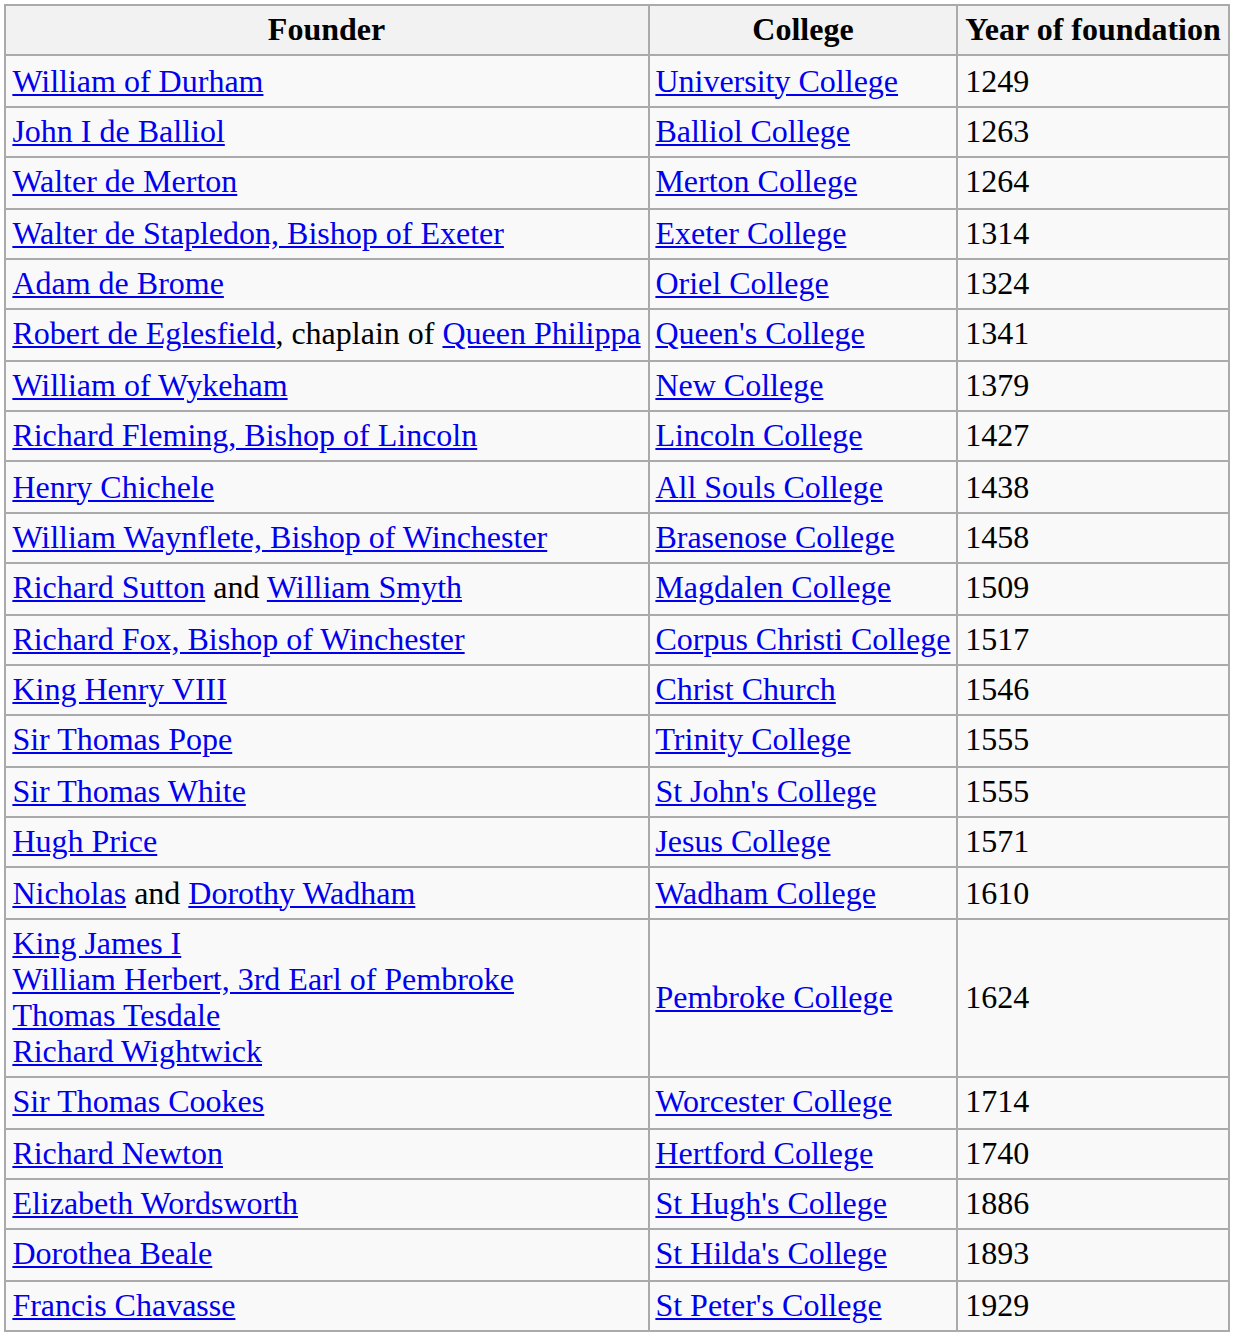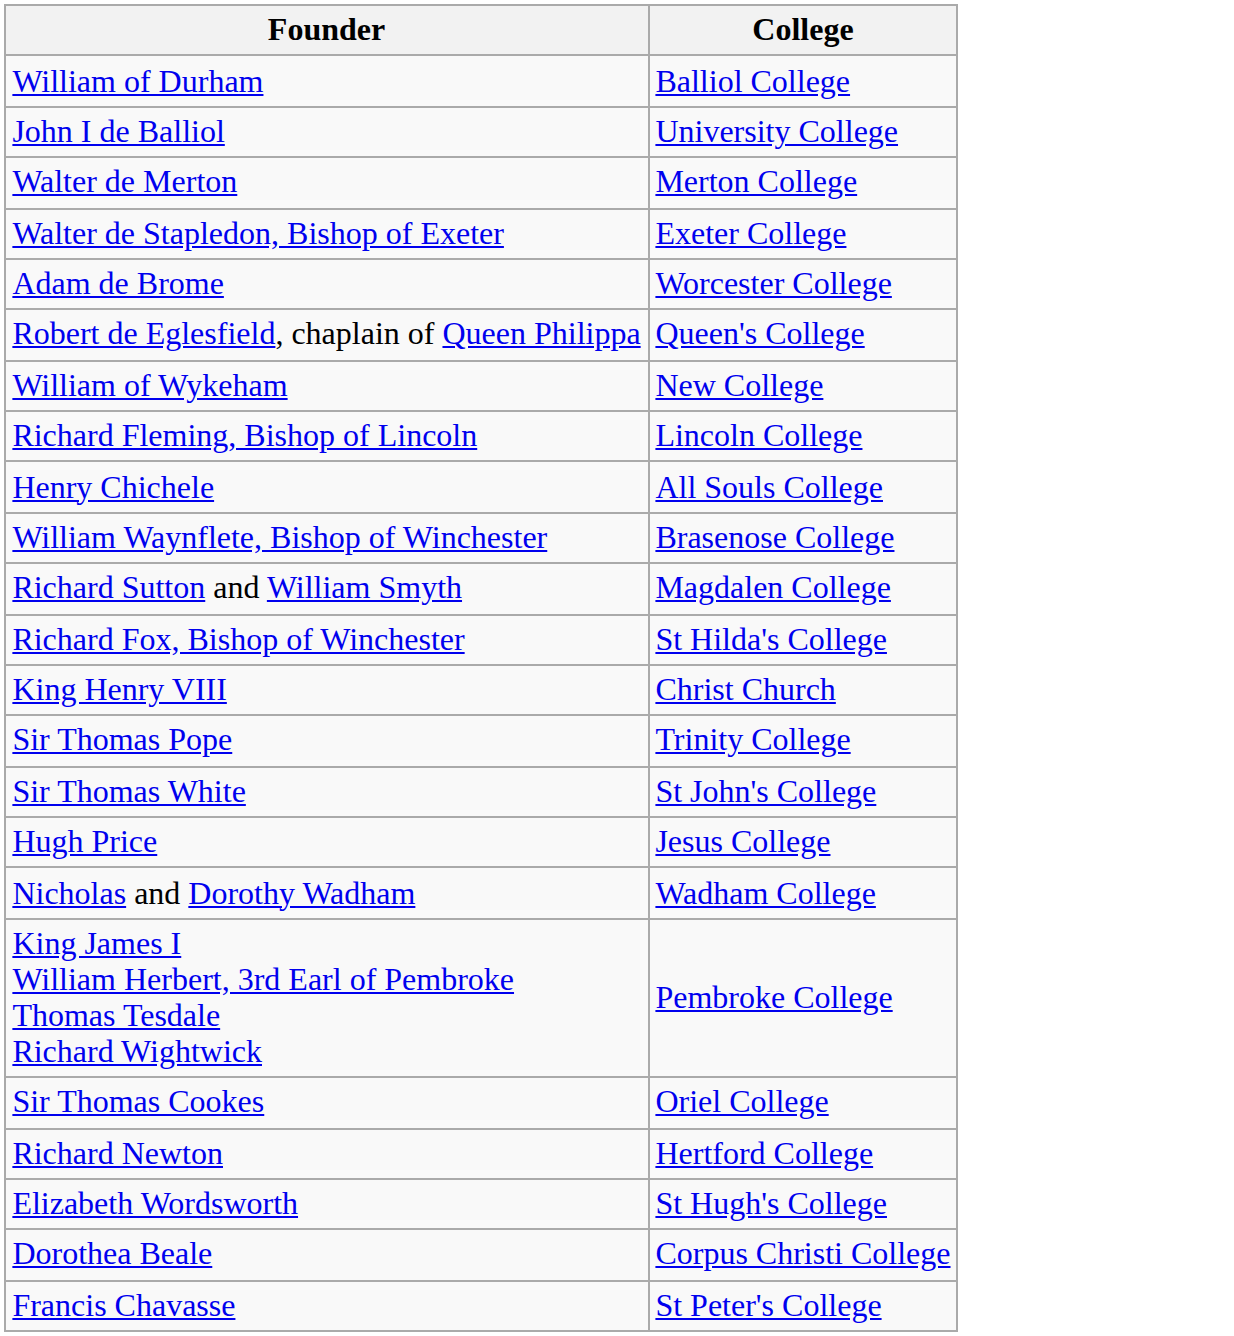 <table class="wikitable">
 <tr>
 <th>Founder</th>
 <th>College</th>
-<th>Year of foundation</th>
 </tr>
 <tr>
 <td><a href='#'>William of Durham</a></td>
-<td><a href='#'>University College</a></td>
-<td>1249</td>
+<td><a href='#'>Balliol College</a></td>
 </tr>
 <tr>
 <td><a href='#'>John I de Balliol</a></td>
-<td><a href='#'>Balliol College</a></td>
-<td>1263</td>
+<td><a href='#'>University College</a></td>
 </tr>
 <tr>
 <td><a href='#'>Walter de Merton</a></td>
 <td><a href='#'>Merton College</a></td>
-<td>1264</td>
 </tr>
 <tr>
 <td><a href='#'>Walter de Stapledon, Bishop of Exeter</a></td>
 <td><a href='#'>Exeter College</a></td>
-<td>1314</td>
 </tr>
 <tr>
 <td><a href='#'>Adam de Brome</a></td>
-<td><a href='#'>Oriel College</a></td>
-<td>1324</td>
+<td><a href='#'>Worcester College</a></td>
 </tr>
 <tr>
 <td><a href='#'>Robert de Eglesfield</a>, chaplain of <a href='#'>Queen Philippa</a></td>
 <td><a href='#'>Queen's College</a></td>
-<td>1341</td>
 </tr>
 <tr>
 <td><a href='#'>William of Wykeham</a></td>
 <td><a href='#'>New College</a></td>
-<td>1379</td>
 </tr>
 <tr>
 <td><a href='#'>Richard Fleming, Bishop of Lincoln</a></td>
 <td><a href='#'>Lincoln College</a></td>
-<td>1427</td>
 </tr>
 <tr>
 <td><a href='#'>Henry Chichele</a></td>
 <td><a href='#'>All Souls College</a></td>
-<td>1438</td>
 </tr>
 <tr>
 <td><a href='#'>William Waynflete, Bishop of Winchester</a></td>
 <td><a href='#'>Brasenose College</a></td>
-<td>1458</td>
 </tr>
 <tr>
 <td><a href='#'>Richard Sutton</a> and <a href='#'>William Smyth</a></td>
 <td><a href='#'>Magdalen College</a></td>
-<td>1509</td>
 </tr>
 <tr>
 <td><a href='#'>Richard Fox, Bishop of Winchester</a></td>
-<td><a href='#'>Corpus Christi College</a></td>
-<td>1517</td>
+<td><a href='#'>St Hilda's College</a></td>
 </tr>
 <tr>
 <td><a href='#'>King Henry VIII</a></td>
 <td><a href='#'>Christ Church</a></td>
-<td>1546</td>
 </tr>
 <tr>
 <td><a href='#'>Sir Thomas Pope</a></td>
 <td><a href='#'>Trinity College</a></td>
-<td>1555</td>
 </tr>
 <tr>
 <td><a href='#'>Sir Thomas White</a></td>
 <td><a href='#'>St John's College</a></td>
-<td>1555</td>
 </tr>
 <tr>
 <td><a href='#'>Hugh Price</a></td>
 <td><a href='#'>Jesus College</a></td>
-<td>1571</td>
 </tr>
 <tr>
 <td><a href='#'>Nicholas</a> and <a href='#'>Dorothy Wadham</a></td>
 <td><a href='#'>Wadham College</a></td>
-<td>1610</td>
 </tr>
 <tr>
 <td><a href='#'>King James I</a><br><a href='#'>William Herbert, 3rd Earl of Pembroke</a><br><a href='#'>Thomas Tesdale</a><br><a href='#'>Richard Wightwick</a></td>
 <td><a href='#'>Pembroke College</a></td>
-<td>1624</td>
 </tr>
 <tr>
 <td><a href='#'>Sir Thomas Cookes</a></td>
-<td><a href='#'>Worcester College</a></td>
-<td>1714</td>
+<td><a href='#'>Oriel College</a></td>
 </tr>
 <tr>
 <td><a href='#'>Richard Newton</a></td>
 <td><a href='#'>Hertford College</a></td>
-<td>1740</td>
 </tr>
 <tr>
 <td><a href='#'>Elizabeth Wordsworth</a></td>
 <td><a href='#'>St Hugh's College</a></td>
-<td>1886</td>
 </tr>
 <tr>
 <td><a href='#'>Dorothea Beale</a></td>
-<td><a href='#'>St Hilda's College</a></td>
-<td>1893</td>
+<td><a href='#'>Corpus Christi College</a></td>
 </tr>
 <tr>
 <td><a href='#'>Francis Chavasse</a></td>
 <td><a href='#'>St Peter's College</a></td>
-<td>1929</td>
 </tr>
 </table>
